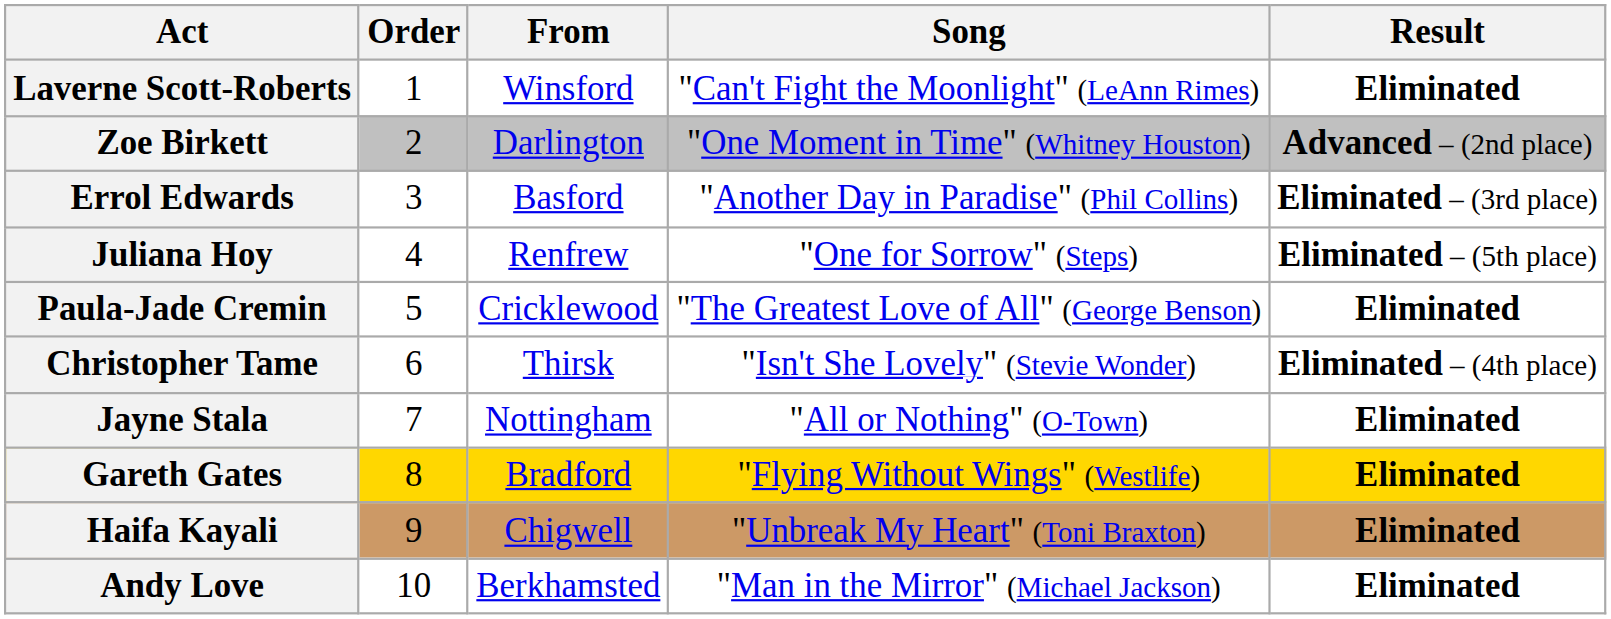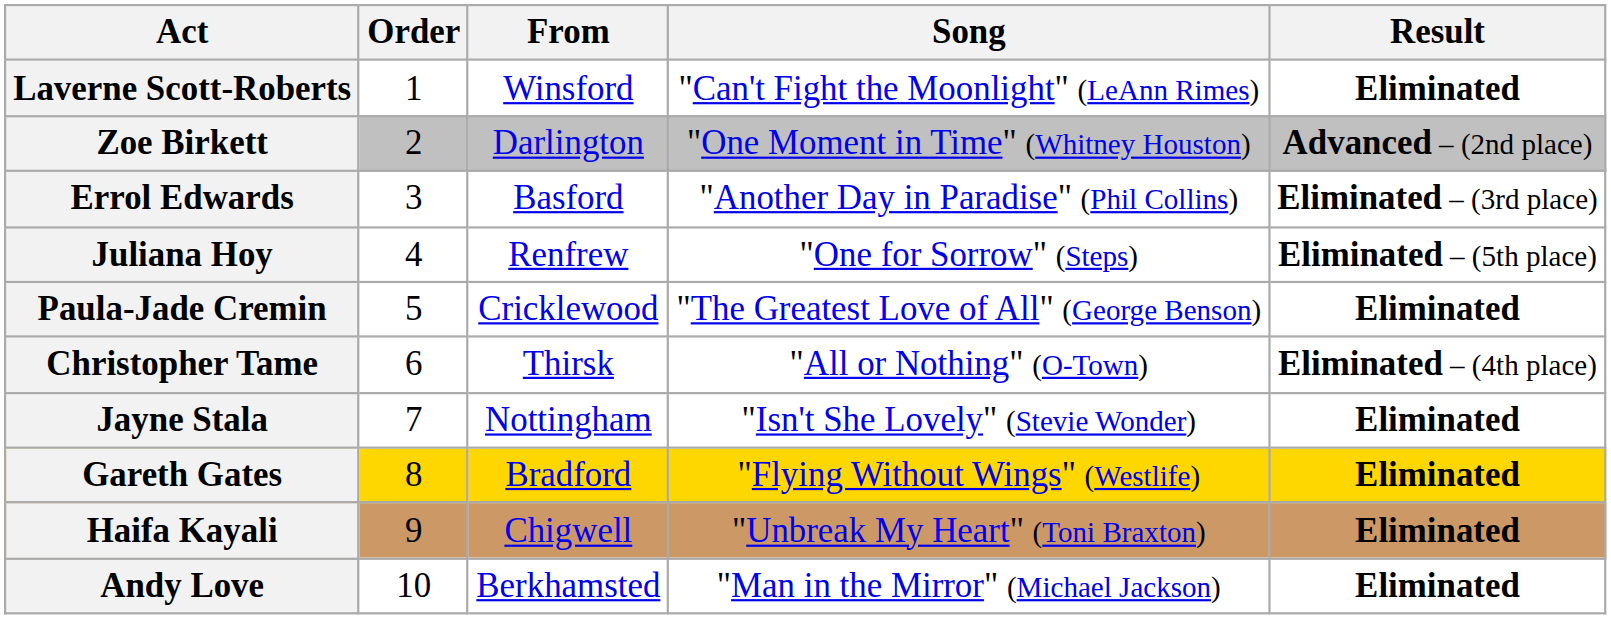 <table class="wikitable plainrowheaders" style="text-align:center;">
 <tr>
 <th scope="col">Act</th>
 <th scope="col">Order</th>
 <th scope="col">From</th>
 <th scope="col">Song</th>
 <th scope="col">Result</th>
 </tr>
 <tr style="background:white;">
 <th scope="row">Laverne Scott-Roberts</th>
 <td>1</td>
 <td><a href='#'>Winsford</a></td>
 <td>"<a href='#'>Can't Fight the Moonlight</a>" <small>(<a href='#'>LeAnn Rimes</a>)</small></td>
 <td><strong>Eliminated</strong></td>
 </tr>
 <tr style="background:silver;">
 <th scope="row">Zoe Birkett</th>
 <td>2</td>
 <td><a href='#'>Darlington</a></td>
 <td>"<a href='#'>One Moment in Time</a>" <small>(<a href='#'>Whitney Houston</a>)</small></td>
 <td><strong>Advanced</strong><small> – (2nd place)</small></td>
 </tr>
 <tr style="background:white;">
 <th scope="row">Errol Edwards</th>
 <td>3</td>
 <td><a href='#'>Basford</a></td>
 <td>"<a href='#'>Another Day in Paradise</a>"  <small>(<a href='#'>Phil Collins</a>)</small></td>
 <td><strong>Eliminated</strong><small> – (3rd place)</small></td>
 </tr>
 <tr style="background:white;">
 <th scope="row">Juliana Hoy</th>
 <td>4</td>
 <td><a href='#'>Renfrew</a></td>
 <td>"<a href='#'>One for Sorrow</a>" <small>(<a href='#'>Steps</a>)</small></td>
 <td><strong>Eliminated</strong><small> – (5th place)</small></td>
 </tr>
 <tr style="background:white;">
 <th scope="row">Paula-Jade Cremin</th>
 <td>5</td>
 <td><a href='#'>Cricklewood</a></td>
 <td>"<a href='#'>The Greatest Love of All</a>"  <small>(<a href='#'>George Benson</a>)</small></td>
 <td><strong>Eliminated</strong></td>
 </tr>
 <tr style="background:white;">
 <th scope="row">Christopher Tame</th>
 <td>6</td>
 <td><a href='#'>Thirsk</a></td>
-<td>"<a href='#'>Isn't She Lovely</a>"  <small>(<a href='#'>Stevie Wonder</a>)</small></td>
+<td>"<a href='#'>All or Nothing</a>"  <small>(<a href='#'>O-Town</a>)</small></td>
 <td><strong>Eliminated</strong><small> – (4th place)</small></td>
 </tr>
 <tr style="background:white;">
 <th scope="row">Jayne Stala</th>
 <td>7</td>
 <td><a href='#'>Nottingham</a></td>
-<td>"<a href='#'>All or Nothing</a>"  <small>(<a href='#'>O-Town</a>)</small></td>
+<td>"<a href='#'>Isn't She Lovely</a>"  <small>(<a href='#'>Stevie Wonder</a>)</small></td>
 <td><strong>Eliminated</strong></td>
 </tr>
 <tr style="background:gold;">
 <th scope="row">Gareth Gates</th>
 <td>8</td>
 <td><a href='#'>Bradford</a></td>
 <td>"<a href='#'>Flying Without Wings</a>"  <small>(<a href='#'>Westlife</a>)</small></td>
 <td><strong>Eliminated</strong></td>
 </tr>
 <tr style="background:#c96;">
 <th scope="row">Haifa Kayali</th>
 <td>9</td>
 <td><a href='#'>Chigwell</a></td>
 <td>"<a href='#'>Unbreak My Heart</a>" <small>(<a href='#'>Toni Braxton</a>)</small></td>
 <td><strong>Eliminated</strong></td>
 </tr>
 <tr style="background:white;">
 <th scope="row">Andy Love</th>
 <td>10</td>
 <td><a href='#'>Berkhamsted</a></td>
 <td>"<a href='#'>Man in the Mirror</a>" <small>(<a href='#'>Michael Jackson</a>)</small></td>
 <td><strong>Eliminated</strong></td>
 </tr>
 </table>
